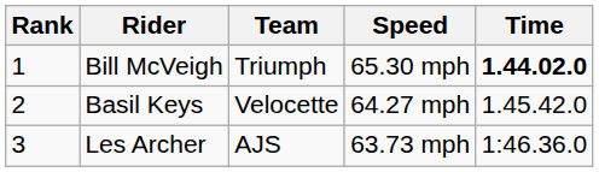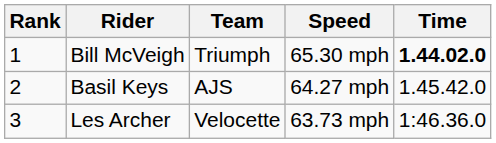 <table class="wikitable">
 <tr style="background:#efefef;">
 <th>Rank</th>
 <th>Rider</th>
 <th>Team</th>
 <th>Speed</th>
 <th>Time</th>
 </tr>
 <tr>
 <td>1</td>
 <td> 	Bill McVeigh</td>
 <td>Triumph</td>
 <td>65.30 mph</td>
 <td><strong>1.44.02.0</strong></td>
 </tr>
 <tr>
 <td>2</td>
 <td> 	Basil Keys</td>
-<td>Velocette</td>
+<td>AJS</td>
 <td>64.27 mph</td>
 <td>1.45.42.0</td>
 </tr>
 <tr>
 <td>3</td>
 <td> 	Les Archer</td>
-<td>AJS</td>
+<td>Velocette</td>
 <td>63.73 mph</td>
 <td>1:46.36.0</td>
 </tr>
 </table>
